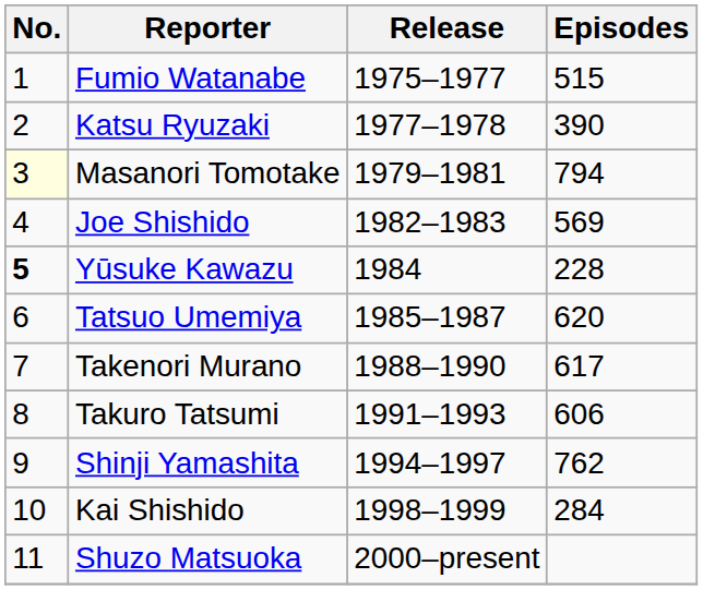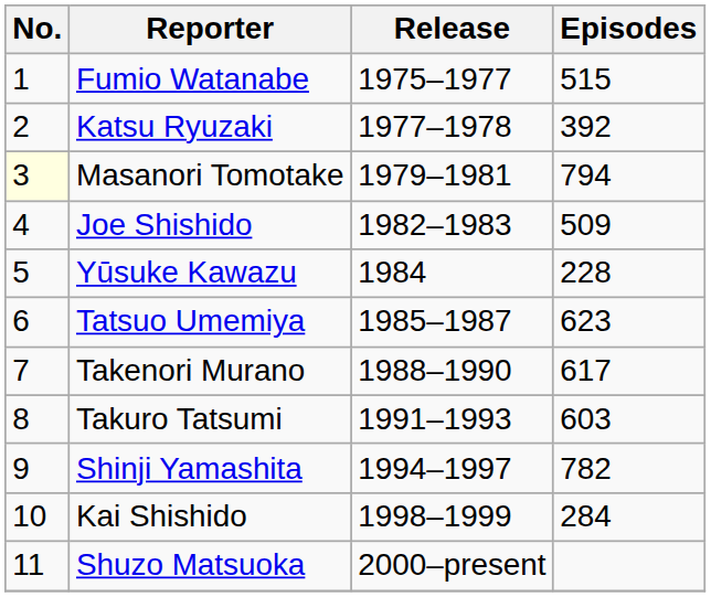 <table class="wikitable">
 <tr>
 <th>No.</th>
 <th>Reporter</th>
 <th>Release</th>
 <th>Episodes</th>
 </tr>
 <tr>
 <td>1</td>
 <td><a href='#'>Fumio Watanabe</a></td>
 <td>1975–1977</td>
 <td>515</td>
 </tr>
 <tr>
 <td>2</td>
 <td><a href='#'>Katsu Ryuzaki</a></td>
 <td>1977–1978</td>
-<td>390</td>
+<td>392</td>
 </tr>
 <tr>
 <td style="background: lightyellow;">3</td>
 <td>Masanori Tomotake</td>
 <td>1979–1981</td>
 <td>794</td>
 </tr>
 <tr>
 <td>4</td>
 <td><a href='#'>Joe Shishido</a></td>
 <td>1982–1983</td>
-<td>569</td>
+<td>509</td>
 </tr>
 <tr>
-<td><strong>5</strong></td>
+<td>5</td>
 <td><a href='#'>Yūsuke Kawazu</a></td>
 <td>1984</td>
 <td>228</td>
 </tr>
 <tr>
 <td>6</td>
 <td><a href='#'>Tatsuo Umemiya</a></td>
 <td>1985–1987</td>
-<td>620</td>
+<td>623</td>
 </tr>
 <tr>
 <td>7</td>
 <td>Takenori Murano</td>
 <td>1988–1990</td>
 <td>617</td>
 </tr>
 <tr>
 <td>8</td>
 <td>Takuro Tatsumi</td>
 <td>1991–1993</td>
-<td>606</td>
+<td>603</td>
 </tr>
 <tr>
 <td>9</td>
 <td><a href='#'>Shinji Yamashita</a></td>
 <td>1994–1997</td>
-<td>762</td>
+<td>782</td>
 </tr>
 <tr>
 <td>10</td>
 <td>Kai Shishido</td>
 <td>1998–1999</td>
 <td>284</td>
 </tr>
 <tr>
 <td>11</td>
 <td><a href='#'>Shuzo Matsuoka</a></td>
 <td>2000–present</td>
 <td></td>
 </tr>
 <tr>
 </tr>
 </table>
